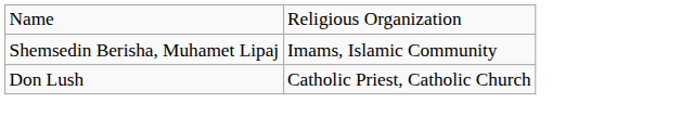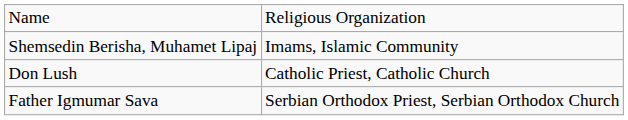 <table class="wikitable">
 <tr>
 <td>Name</td>
 <td>Religious Organization</td>
 </tr>
 <tr>
 <td>Shemsedin Berisha, Muhamet Lipaj</td>
 <td>Imams, Islamic Community</td>
 </tr>
 <tr>
 <td>Don Lush</td>
 <td>Catholic Priest, Catholic Church</td>
 </tr>
+<tr>
+<td>Father Igmumar Sava</td>
+<td>Serbian Orthodox Priest, Serbian Orthodox Church</td>
+</tr>
 </table>
